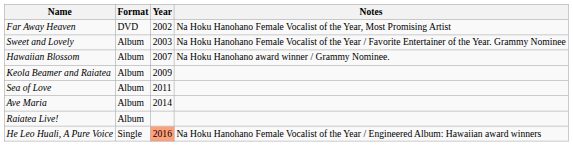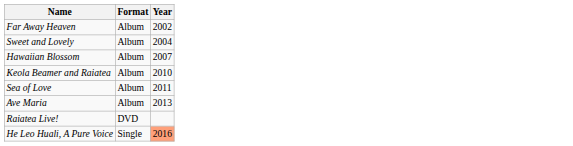 <table class="wikitable">
 <tr>
 <th>Name</th>
 <th>Format</th>
 <th>Year</th>
-<th>Notes</th>
 </tr>
 <tr>
 <td><em>Far Away Heaven</em></td>
-<td>DVD</td>
+<td>Album</td>
 <td>2002</td>
-<td>Na Hoku Hanohano Female Vocalist of the Year, Most Promising Artist</td>
 </tr>
 <tr>
 <td><em>Sweet and Lovely</em></td>
 <td>Album</td>
-<td>2003</td>
-<td>Na Hoku Hanohano Female Vocalist of the Year / Favorite Entertainer of the Year. Grammy Nominee</td>
+<td>2004</td>
 </tr>
 <tr>
 <td><em>Hawaiian Blossom</em></td>
 <td>Album</td>
 <td>2007</td>
-<td>Na Hoku Hanohano award winner / Grammy Nominee.</td>
 </tr>
 <tr>
 <td><em>Keola Beamer and Raiatea</em></td>
 <td>Album</td>
-<td>2009</td>
-<td></td>
+<td>2010</td>
 </tr>
 <tr>
 <td><em>Sea of Love</em></td>
 <td>Album</td>
 <td>2011</td>
-<td></td>
 </tr>
 <tr>
 <td><em>Ave Maria</em></td>
 <td>Album</td>
-<td>2014</td>
-<td></td>
+<td>2013</td>
 </tr>
 <tr>
 <td><em>Raiatea Live!</em></td>
-<td>Album</td>
-<td></td>
+<td>DVD</td>
 <td></td>
 </tr>
 <tr>
 <td><em>He Leo Huali, A Pure Voice</em></td>
 <td>Single</td>
 <td style="background: lightsalmon;">2016</td>
-<td>Na Hoku Hanohano Female Vocalist of the Year / Engineered Album: Hawaiian award winners</td>
 </tr>
 </table>
